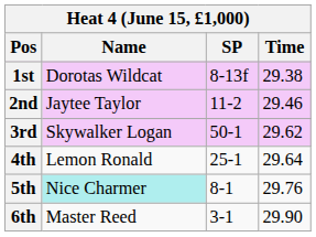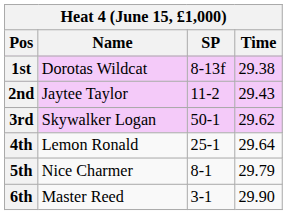 <table class="wikitable">
 <tr>
 <th colspan="6">Heat 4 (June 15, £1,000)</th>
 </tr>
 <tr>
 <th width=20>Pos</th>
 <th width=140>Name</th>
 <th width=40>SP</th>
 <th width=40>Time</th>
 </tr>
 <tr style="background: #f4caf9;">
 <th>1st</th>
 <td>Dorotas Wildcat</td>
 <td>8-13f</td>
 <td>29.38</td>
 </tr>
 <tr style="background: #f4caf9;">
 <th>2nd</th>
 <td>Jaytee Taylor</td>
 <td>11-2</td>
-<td>29.46</td>
+<td>29.43</td>
 </tr>
 <tr style="background: #f4caf9;">
 <th>3rd</th>
 <td>Skywalker Logan</td>
 <td>50-1</td>
 <td>29.62</td>
 </tr>
 <tr>
 <th>4th</th>
 <td>Lemon Ronald</td>
 <td>25-1</td>
 <td>29.64</td>
 </tr>
 <tr>
 <th>5th</th>
-<td style="background: paleturquoise;">Nice Charmer</td>
+<td>Nice Charmer</td>
 <td>8-1</td>
-<td>29.76</td>
+<td>29.79</td>
 </tr>
 <tr>
 <th>6th</th>
 <td>Master Reed</td>
 <td>3-1</td>
 <td>29.90</td>
 </tr>
 </table>
